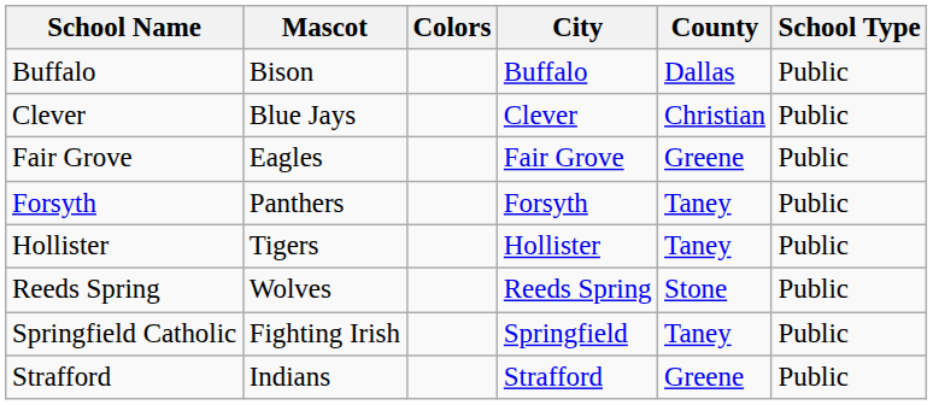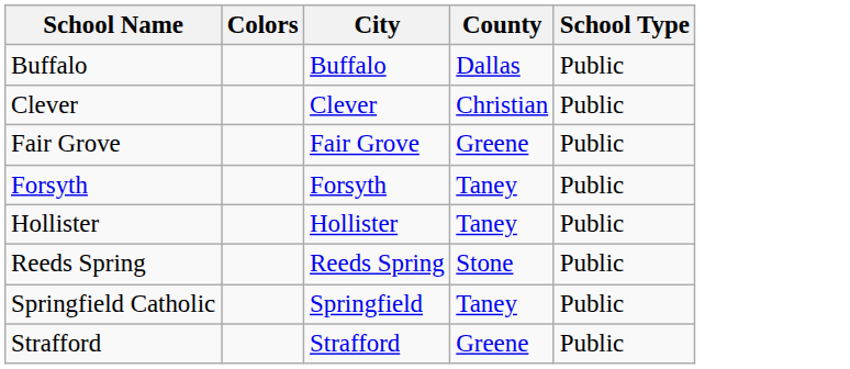 <table class="wikitable">
 <tr>
 <th>School Name</th>
-<th>Mascot</th>
 <th>Colors</th>
 <th>City</th>
 <th>County</th>
 <th>School Type</th>
 </tr>
 <tr>
 <td>Buffalo</td>
-<td>Bison</td>
 <td></td>
 <td><a href='#'>Buffalo</a></td>
 <td><a href='#'>Dallas</a></td>
 <td>Public</td>
 </tr>
 <tr>
 <td>Clever</td>
-<td>Blue Jays</td>
 <td></td>
 <td><a href='#'>Clever</a></td>
 <td><a href='#'>Christian</a></td>
 <td>Public</td>
 </tr>
 <tr>
 <td>Fair Grove</td>
-<td>Eagles</td>
 <td></td>
 <td><a href='#'>Fair Grove</a></td>
 <td><a href='#'>Greene</a></td>
 <td>Public</td>
 </tr>
 <tr>
 <td><a href='#'>Forsyth</a></td>
-<td>Panthers</td>
 <td></td>
 <td><a href='#'>Forsyth</a></td>
 <td><a href='#'>Taney</a></td>
 <td>Public</td>
 </tr>
 <tr>
 <td>Hollister</td>
-<td>Tigers</td>
 <td></td>
 <td><a href='#'>Hollister</a></td>
 <td><a href='#'>Taney</a></td>
 <td>Public</td>
 </tr>
 <tr>
 <td>Reeds Spring</td>
-<td>Wolves</td>
 <td></td>
 <td><a href='#'>Reeds Spring</a></td>
 <td><a href='#'>Stone</a></td>
 <td>Public</td>
 </tr>
 <tr>
 <td>Springfield Catholic</td>
-<td>Fighting Irish</td>
 <td></td>
 <td><a href='#'>Springfield</a></td>
 <td><a href='#'>Taney</a></td>
 <td>Public</td>
 </tr>
 <tr>
 <td>Strafford</td>
-<td>Indians</td>
 <td></td>
 <td><a href='#'>Strafford</a></td>
 <td><a href='#'>Greene</a></td>
 <td>Public</td>
 </tr>
 </table>
